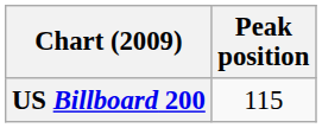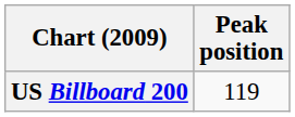 <table class="wikitable sortable plainrowheaders" style="text-align:center">
 <tr>
 <th scope="col">Chart (2009)</th>
 <th scope="col">Peak<br>position</th>
 </tr>
 <tr>
 <th scope="row">US <a href='#'><em>Billboard</em> 200</a></th>
-<td>115</td>
+<td>119</td>
 </tr>
 </table>
